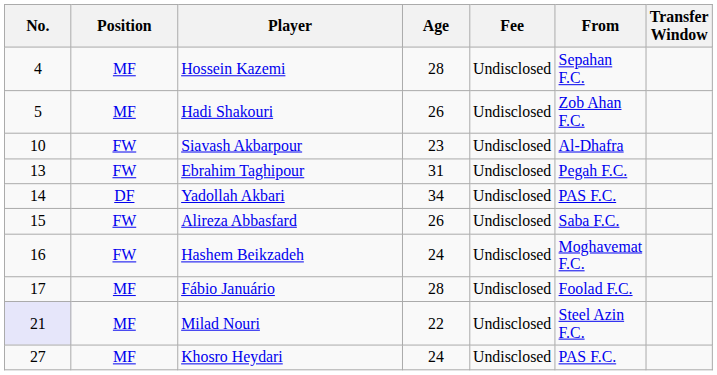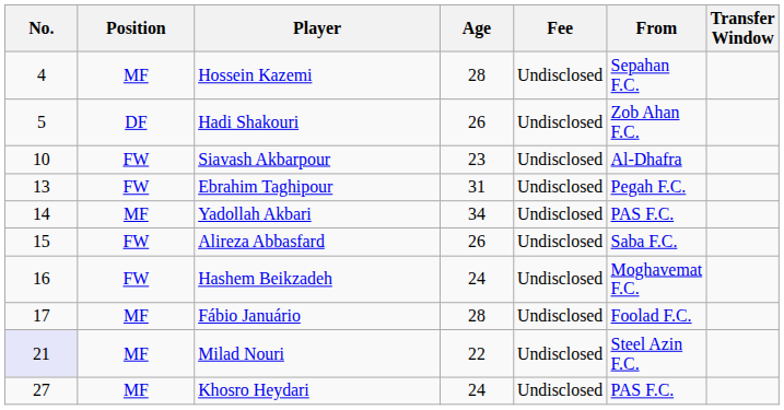 <table class="wikitable sortable" style="text-align: center;">
 <tr>
 <th width=60>No.</th>
 <th width=100>Position</th>
 <th width=220>Player</th>
 <th width=60>Age</th>
 <th width=60>Fee</th>
 <th width=60>From</th>
 <th width=60>Transfer Window</th>
 </tr>
 <tr>
 <td>4</td>
 <td style="text-align:center"><a href='#'>MF</a></td>
 <td style="text-align:left"> <a href='#'>Hossein Kazemi</a></td>
 <td>28</td>
 <td>Undisclosed</td>
 <td style="text-align:left"> <a href='#'>Sepahan F.C.</a></td>
 <td></td>
 </tr>
 <tr>
 <td>5</td>
-<td style="text-align:center"><a href='#'>MF</a></td>
+<td style="text-align:center"><a href='#'>DF</a></td>
 <td style="text-align:left"> <a href='#'>Hadi Shakouri</a></td>
 <td>26</td>
 <td>Undisclosed</td>
 <td style="text-align:left"> <a href='#'>Zob Ahan F.C.</a></td>
 <td></td>
 </tr>
 <tr>
 <td>10</td>
 <td style="text-align:center"><a href='#'>FW</a></td>
 <td style="text-align:left"> <a href='#'>Siavash Akbarpour</a></td>
 <td>23</td>
 <td>Undisclosed</td>
 <td style="text-align:left"> <a href='#'>Al-Dhafra</a></td>
 <td></td>
 </tr>
 <tr>
 <td>13</td>
 <td style="text-align:center"><a href='#'>FW</a></td>
 <td style="text-align:left"> <a href='#'>Ebrahim Taghipour</a></td>
 <td>31</td>
 <td>Undisclosed</td>
 <td style="text-align:left"> <a href='#'>Pegah F.C.</a></td>
 <td></td>
 </tr>
 <tr>
 <td>14</td>
-<td style="text-align:center"><a href='#'>DF</a></td>
+<td style="text-align:center"><a href='#'>MF</a></td>
 <td style="text-align:left"> <a href='#'>Yadollah Akbari</a></td>
 <td>34</td>
 <td>Undisclosed</td>
 <td style="text-align:left"> <a href='#'>PAS F.C.</a></td>
 <td></td>
 </tr>
 <tr>
 <td>15</td>
 <td style="text-align:center"><a href='#'>FW</a></td>
 <td style="text-align:left"> <a href='#'>Alireza Abbasfard</a></td>
 <td>26</td>
 <td>Undisclosed</td>
 <td style="text-align:left"> <a href='#'>Saba F.C.</a></td>
 <td></td>
 </tr>
 <tr>
 <td>16</td>
 <td style="text-align:center"><a href='#'>FW</a></td>
 <td style="text-align:left"> <a href='#'>Hashem Beikzadeh</a></td>
 <td>24</td>
 <td>Undisclosed</td>
 <td style="text-align:left"> <a href='#'>Moghavemat F.C.</a></td>
 <td></td>
 </tr>
 <tr>
 <td>17</td>
 <td style="text-align:center"><a href='#'>MF</a></td>
 <td style="text-align:left"> <a href='#'>Fábio Januário</a></td>
 <td>28</td>
 <td>Undisclosed</td>
 <td style="text-align:left"> <a href='#'>Foolad F.C.</a></td>
 <td></td>
 </tr>
 <tr>
 <td style="background: lavender;">21</td>
 <td style="text-align:center"><a href='#'>MF</a></td>
 <td style="text-align:left"> <a href='#'>Milad Nouri</a></td>
 <td>22</td>
 <td>Undisclosed</td>
 <td style="text-align:left"> <a href='#'>Steel Azin F.C.</a></td>
 <td></td>
 </tr>
 <tr>
 <td>27</td>
 <td style="text-align:center"><a href='#'>MF</a></td>
 <td style="text-align:left"> <a href='#'>Khosro Heydari</a></td>
 <td>24</td>
 <td>Undisclosed</td>
 <td style="text-align:left"> <a href='#'>PAS F.C.</a></td>
 <td></td>
 </tr>
 </table>
